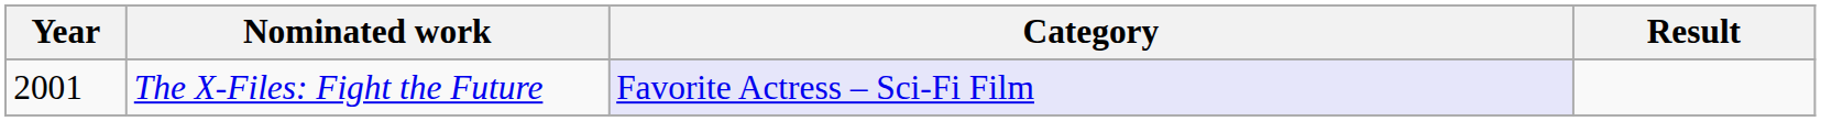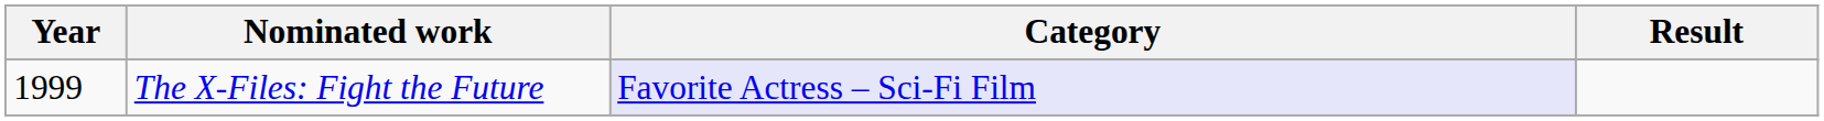 <table style="width:95%;" class="wikitable sortable">
 <tr>
 <th style="width:5%;">Year</th>
 <th style="width:20%;">Nominated work</th>
 <th style="width:40%;">Category</th>
 <th style="width:10%;">Result</th>
 </tr>
 <tr>
-<td>2001</td>
+<td>1999</td>
 <td><em><a href='#'>The X-Files: Fight the Future</a></em></td>
 <td style="background: lavender;"><a href='#'>Favorite Actress – Sci-Fi Film</a></td>
 <td></td>
 </tr>
 </table>
